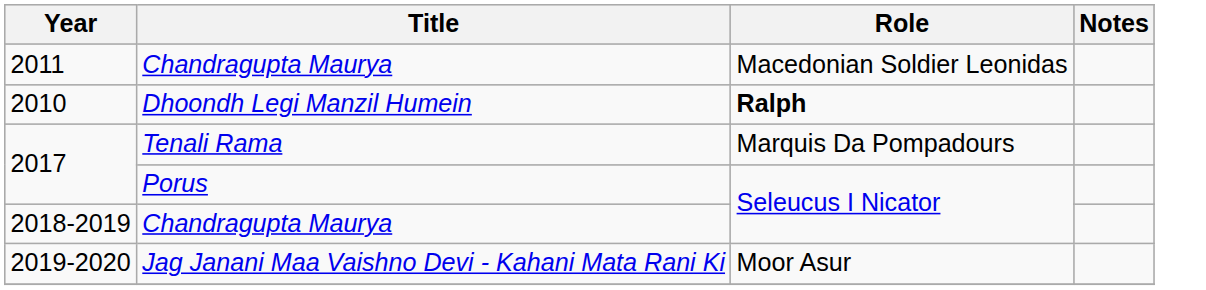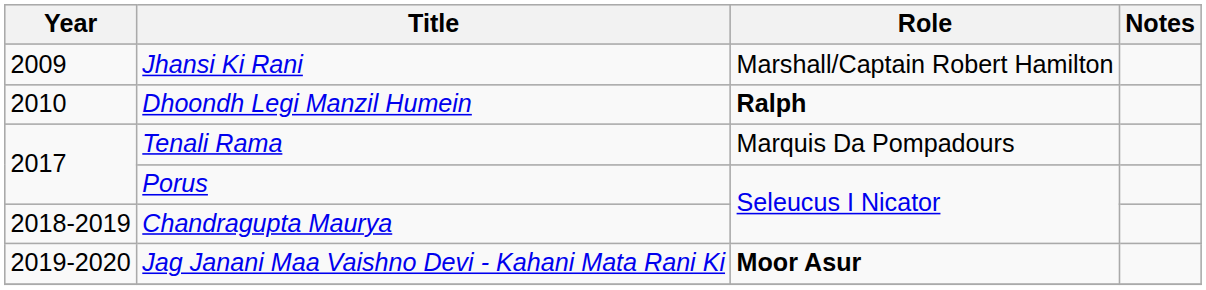 <table class="wikitable">
 <tr>
 <th>Year</th>
 <th>Title</th>
 <th>Role</th>
 <th>Notes</th>
 </tr>
 <tr>
-<td>2011</td>
-<td><em><a href='#'> Chandragupta Maurya</a></em></td>
-<td>Macedonian Soldier Leonidas</td>
+<td>2009</td>
+<td><em><a href='#'> Jhansi Ki Rani</a></em></td>
+<td>Marshall/Captain Robert Hamilton</td>
 <td></td>
 </tr>
 <tr>
 <td>2010</td>
 <td><em><a href='#'>Dhoondh Legi Manzil Humein</a></em></td>
 <td><strong>Ralph</strong></td>
 <td></td>
 </tr>
 <tr>
 <td rowspan="2">2017</td>
 <td><em><a href='#'> Tenali Rama</a></em></td>
 <td>Marquis Da Pompadours</td>
 <td></td>
 </tr>
 <tr>
 <td><em><a href='#'> Porus</a></em></td>
 <td rowspan="2"><a href='#'>Seleucus I Nicator</a></td>
 <td></td>
 </tr>
 <tr>
 <td>2018-2019</td>
 <td><em><a href='#'> Chandragupta Maurya</a></em></td>
 <td></td>
 </tr>
 <tr>
 <td>2019-2020</td>
 <td><em><a href='#'>Jag Janani Maa Vaishno Devi - Kahani Mata Rani Ki</a></em></td>
-<td>Moor Asur</td>
+<td><strong>Moor Asur</strong></td>
 <td></td>
 </tr>
 <tr>
 </tr>
 </table>
